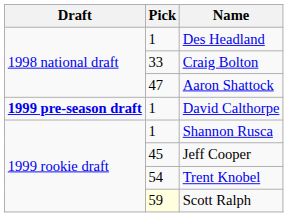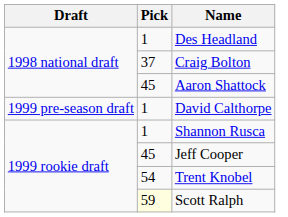 <table class="wikitable plainrowheaders">
 <tr>
 <th scope="col"><strong>Draft</strong></th>
 <th scope="col"><strong>Pick</strong></th>
 <th scope="col"><strong>Name</strong></th>
 </tr>
 <tr>
 <th rowspan= "3" style="font-weight: normal; background: #F9F9F9; text-align: left;"><a href='#'>1998 national draft</a></th>
 <td>1</td>
 <td><a href='#'>Des Headland</a></td>
 </tr>
 <tr>
-<td>33</td>
+<td>37</td>
 <td><a href='#'>Craig Bolton</a></td>
 </tr>
 <tr>
-<td>47</td>
+<td>45</td>
 <td><a href='#'>Aaron Shattock</a></td>
 </tr>
 <tr>
-<td><strong><a href='#'>1999 pre-season draft</a></strong></td>
+<td><a href='#'>1999 pre-season draft</a></td>
 <td>1</td>
 <td><a href='#'>David Calthorpe</a></td>
 </tr>
 <tr>
 <th rowspan= "4" style="font-weight: normal; background: #F9F9F9; text-align: left;"><a href='#'>1999 rookie draft</a></th>
 <td>1</td>
 <td><a href='#'>Shannon Rusca</a></td>
 </tr>
 <tr>
 <td>45</td>
 <td>Jeff Cooper</td>
 </tr>
 <tr>
 <td>54</td>
 <td><a href='#'>Trent Knobel</a></td>
 </tr>
 <tr>
 <td style="background: lightyellow;">59</td>
 <td>Scott Ralph</td>
 </tr>
 </table>
